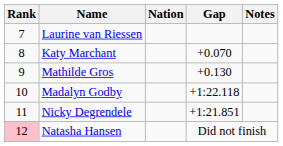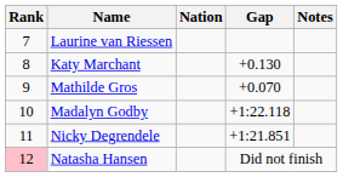 <table class="wikitable sortable" style="text-align:center">
 <tr>
 <th>Rank</th>
 <th>Name</th>
 <th>Nation</th>
 <th>Gap</th>
 <th>Notes</th>
 </tr>
 <tr>
 <td>7</td>
 <td align=left><a href='#'>Laurine van Riessen</a></td>
 <td align=left></td>
 <td></td>
 <td></td>
 </tr>
 <tr>
 <td>8</td>
 <td align=left><a href='#'>Katy Marchant</a></td>
 <td align=left></td>
-<td>+0.070</td>
+<td>+0.130</td>
 <td></td>
 </tr>
 <tr>
 <td>9</td>
 <td align=left><a href='#'>Mathilde Gros</a></td>
 <td align=left></td>
-<td>+0.130</td>
+<td>+0.070</td>
 <td></td>
 </tr>
 <tr>
 <td>10</td>
 <td align=left><a href='#'>Madalyn Godby</a></td>
 <td align=left></td>
 <td>+1:22.118</td>
 <td></td>
 </tr>
 <tr>
 <td>11</td>
 <td align=left><a href='#'>Nicky Degrendele</a></td>
 <td align=left></td>
 <td>+1:21.851</td>
 <td></td>
 </tr>
 <tr>
 <td style="background: pink;">12</td>
 <td align=left><a href='#'>Natasha Hansen</a></td>
 <td align=left></td>
 <td colspan=2>Did not finish</td>
 </tr>
 </table>
